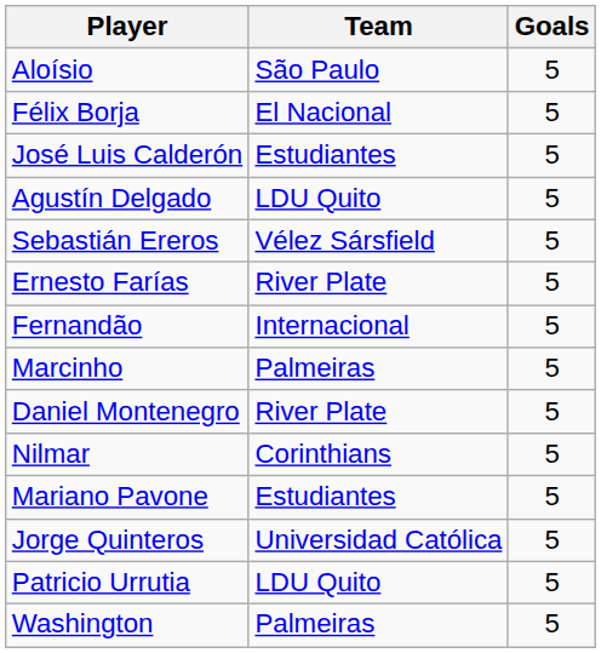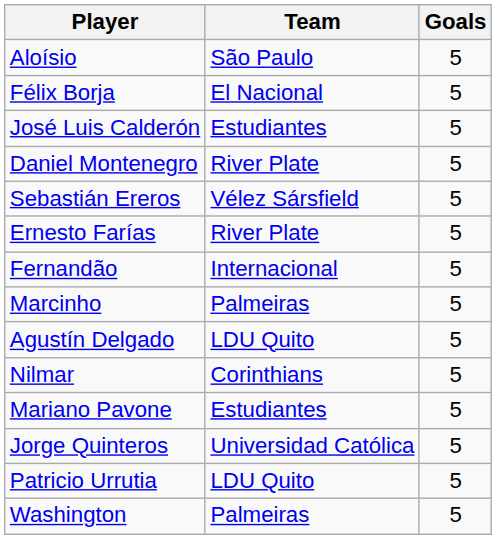 <table class="wikitable" style="text-align: center;">
 <tr>
 <th>Player</th>
 <th>Team</th>
 <th>Goals</th>
 </tr>
 <tr>
 <td align="left"> <a href='#'>Aloísio</a></td>
 <td align="left"> <a href='#'>São Paulo</a></td>
 <td>5</td>
 </tr>
 <tr>
 <td align="left"> <a href='#'>Félix Borja</a></td>
 <td align="left"> <a href='#'>El Nacional</a></td>
 <td>5</td>
 </tr>
 <tr>
 <td align="left"> <a href='#'>José Luis Calderón</a></td>
 <td align="left"> <a href='#'>Estudiantes</a></td>
 <td>5</td>
 </tr>
 <tr>
-<td align="left"> <a href='#'>Agustín Delgado</a></td>
-<td align="left"> <a href='#'>LDU Quito</a></td>
+<td align="left"> <a href='#'>Daniel Montenegro</a></td>
+<td align="left"> <a href='#'>River Plate</a></td>
 <td>5</td>
 </tr>
 <tr>
 <td align="left"> <a href='#'>Sebastián Ereros</a></td>
 <td align="left"> <a href='#'>Vélez Sársfield</a></td>
 <td>5</td>
 </tr>
 <tr>
 <td align="left"> <a href='#'>Ernesto Farías</a></td>
 <td align="left"> <a href='#'>River Plate</a></td>
 <td>5</td>
 </tr>
 <tr>
 <td align="left"> <a href='#'>Fernandão</a></td>
 <td align="left"> <a href='#'>Internacional</a></td>
 <td>5</td>
 </tr>
 <tr>
 <td align="left"> <a href='#'>Marcinho</a></td>
 <td align="left"> <a href='#'>Palmeiras</a></td>
 <td>5</td>
 </tr>
 <tr>
-<td align="left"> <a href='#'>Daniel Montenegro</a></td>
-<td align="left"> <a href='#'>River Plate</a></td>
+<td align="left"> <a href='#'>Agustín Delgado</a></td>
+<td align="left"> <a href='#'>LDU Quito</a></td>
 <td>5</td>
 </tr>
 <tr>
 <td align="left"> <a href='#'>Nilmar</a></td>
 <td align="left"> <a href='#'>Corinthians</a></td>
 <td>5</td>
 </tr>
 <tr>
 <td align="left"> <a href='#'>Mariano Pavone</a></td>
 <td align="left"> <a href='#'>Estudiantes</a></td>
 <td>5</td>
 </tr>
 <tr>
 <td align="left"> <a href='#'>Jorge Quinteros</a></td>
 <td align="left"> <a href='#'>Universidad Católica</a></td>
 <td>5</td>
 </tr>
 <tr>
 <td align="left"> <a href='#'>Patricio Urrutia</a></td>
 <td align="left"> <a href='#'>LDU Quito</a></td>
 <td>5</td>
 </tr>
 <tr>
 <td align="left"> <a href='#'>Washington</a></td>
 <td align="left"> <a href='#'>Palmeiras</a></td>
 <td>5</td>
 </tr>
 </table>
